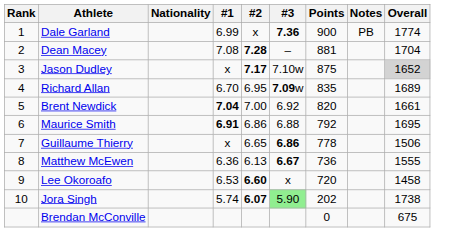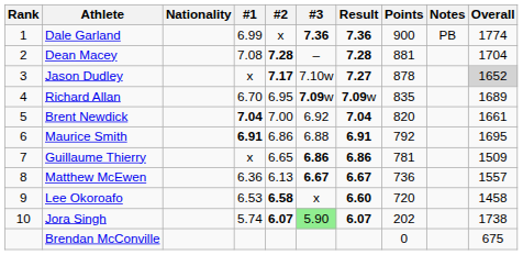 <table class="wikitable sortable" style="text-align:center">
 <tr>
 <th>Rank</th>
 <th>Athlete</th>
 <th>Nationality</th>
 <th>#1</th>
 <th>#2</th>
 <th>#3</th>
+<th>Result</th>
 <th>Points</th>
 <th>Notes</th>
 <th>Overall</th>
 </tr>
 <tr>
 <td>1</td>
 <td align=left><a href='#'>Dale Garland</a></td>
 <td align=left></td>
 <td>6.99</td>
 <td>x</td>
+<td><strong>7.36</strong></td>
 <td><strong>7.36</strong></td>
 <td>900</td>
 <td>PB</td>
 <td>1774</td>
 </tr>
 <tr>
 <td>2</td>
 <td align=left><a href='#'>Dean Macey</a></td>
 <td align=left></td>
 <td>7.08</td>
 <td><strong>7.28</strong></td>
 <td>–</td>
+<td><strong>7.28</strong></td>
 <td>881</td>
 <td></td>
 <td>1704</td>
 </tr>
 <tr>
 <td>3</td>
 <td align=left><a href='#'>Jason Dudley</a></td>
 <td align=left></td>
 <td>x</td>
 <td><strong>7.17</strong></td>
 <td>7.10w</td>
-<td>875</td>
+<td><strong>7.27</strong></td>
+<td>878</td>
 <td></td>
 <td style="background: lightgrey;">1652</td>
 </tr>
 <tr>
 <td>4</td>
 <td align=left><a href='#'>Richard Allan</a></td>
 <td align=left></td>
 <td>6.70</td>
 <td>6.95</td>
+<td><strong>7.09</strong>w</td>
 <td><strong>7.09</strong>w</td>
 <td>835</td>
 <td></td>
 <td>1689</td>
 </tr>
 <tr>
 <td>5</td>
 <td align=left><a href='#'>Brent Newdick</a></td>
 <td align=left></td>
 <td><strong>7.04</strong></td>
 <td>7.00</td>
 <td>6.92</td>
+<td><strong>7.04</strong></td>
 <td>820</td>
 <td></td>
 <td>1661</td>
 </tr>
 <tr>
 <td>6</td>
 <td align=left><a href='#'>Maurice Smith</a></td>
 <td align=left></td>
 <td><strong>6.91</strong></td>
 <td>6.86</td>
 <td>6.88</td>
+<td><strong>6.91</strong></td>
 <td>792</td>
 <td></td>
 <td>1695</td>
 </tr>
 <tr>
 <td>7</td>
 <td align=left><a href='#'>Guillaume Thierry</a></td>
 <td align=left></td>
 <td>x</td>
 <td>6.65</td>
 <td><strong>6.86</strong></td>
-<td>778</td>
+<td><strong>6.86</strong></td>
+<td>781</td>
 <td></td>
-<td>1506</td>
+<td>1509</td>
 </tr>
 <tr>
 <td>8</td>
 <td align=left><a href='#'>Matthew McEwen</a></td>
 <td align=left></td>
 <td>6.36</td>
 <td>6.13</td>
 <td><strong>6.67</strong></td>
+<td><strong>6.67</strong></td>
 <td>736</td>
 <td></td>
-<td>1555</td>
+<td>1557</td>
 </tr>
 <tr>
 <td>9</td>
 <td align=left><a href='#'>Lee Okoroafo</a></td>
 <td align=left></td>
 <td>6.53</td>
+<td><strong>6.58</strong></td>
+<td>x</td>
 <td><strong>6.60</strong></td>
-<td>x</td>
 <td>720</td>
 <td></td>
 <td>1458</td>
 </tr>
 <tr>
 <td>10</td>
 <td align=left><a href='#'>Jora Singh</a></td>
 <td align=left></td>
 <td>5.74</td>
 <td><strong>6.07</strong></td>
 <td style="background: lightgreen;">5.90</td>
+<td><strong>6.07</strong></td>
 <td>202</td>
 <td></td>
 <td>1738</td>
 </tr>
 <tr>
 <td></td>
 <td align=left><a href='#'>Brendan McConville</a></td>
 <td align=left></td>
 <td></td>
 <td></td>
 <td></td>
+<td><strong></strong></td>
 <td>0</td>
 <td></td>
 <td>675</td>
 </tr>
 </table>
